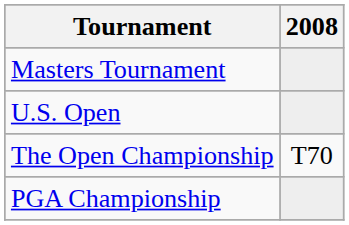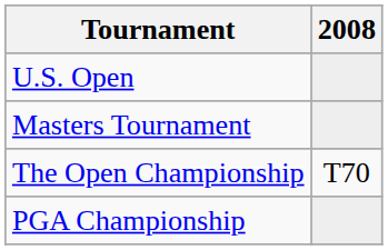 <table class="wikitable" style="font-size:95%;text-align:center;">
 <tr>
 <th>Tournament</th>
 <th>2008</th>
 </tr>
 <tr>
-<td align=left><a href='#'>Masters Tournament</a></td>
+<td align=left><a href='#'>U.S. Open</a></td>
 <td style="background:#eeeeee;"></td>
 </tr>
 <tr>
-<td align=left><a href='#'>U.S. Open</a></td>
+<td align=left><a href='#'>Masters Tournament</a></td>
 <td style="background:#eeeeee;"></td>
 </tr>
 <tr>
 <td align=left><a href='#'>The Open Championship</a></td>
 <td>T70</td>
 </tr>
 <tr>
 <td align=left><a href='#'>PGA Championship</a></td>
 <td style="background:#eeeeee;"></td>
 </tr>
 </table>
